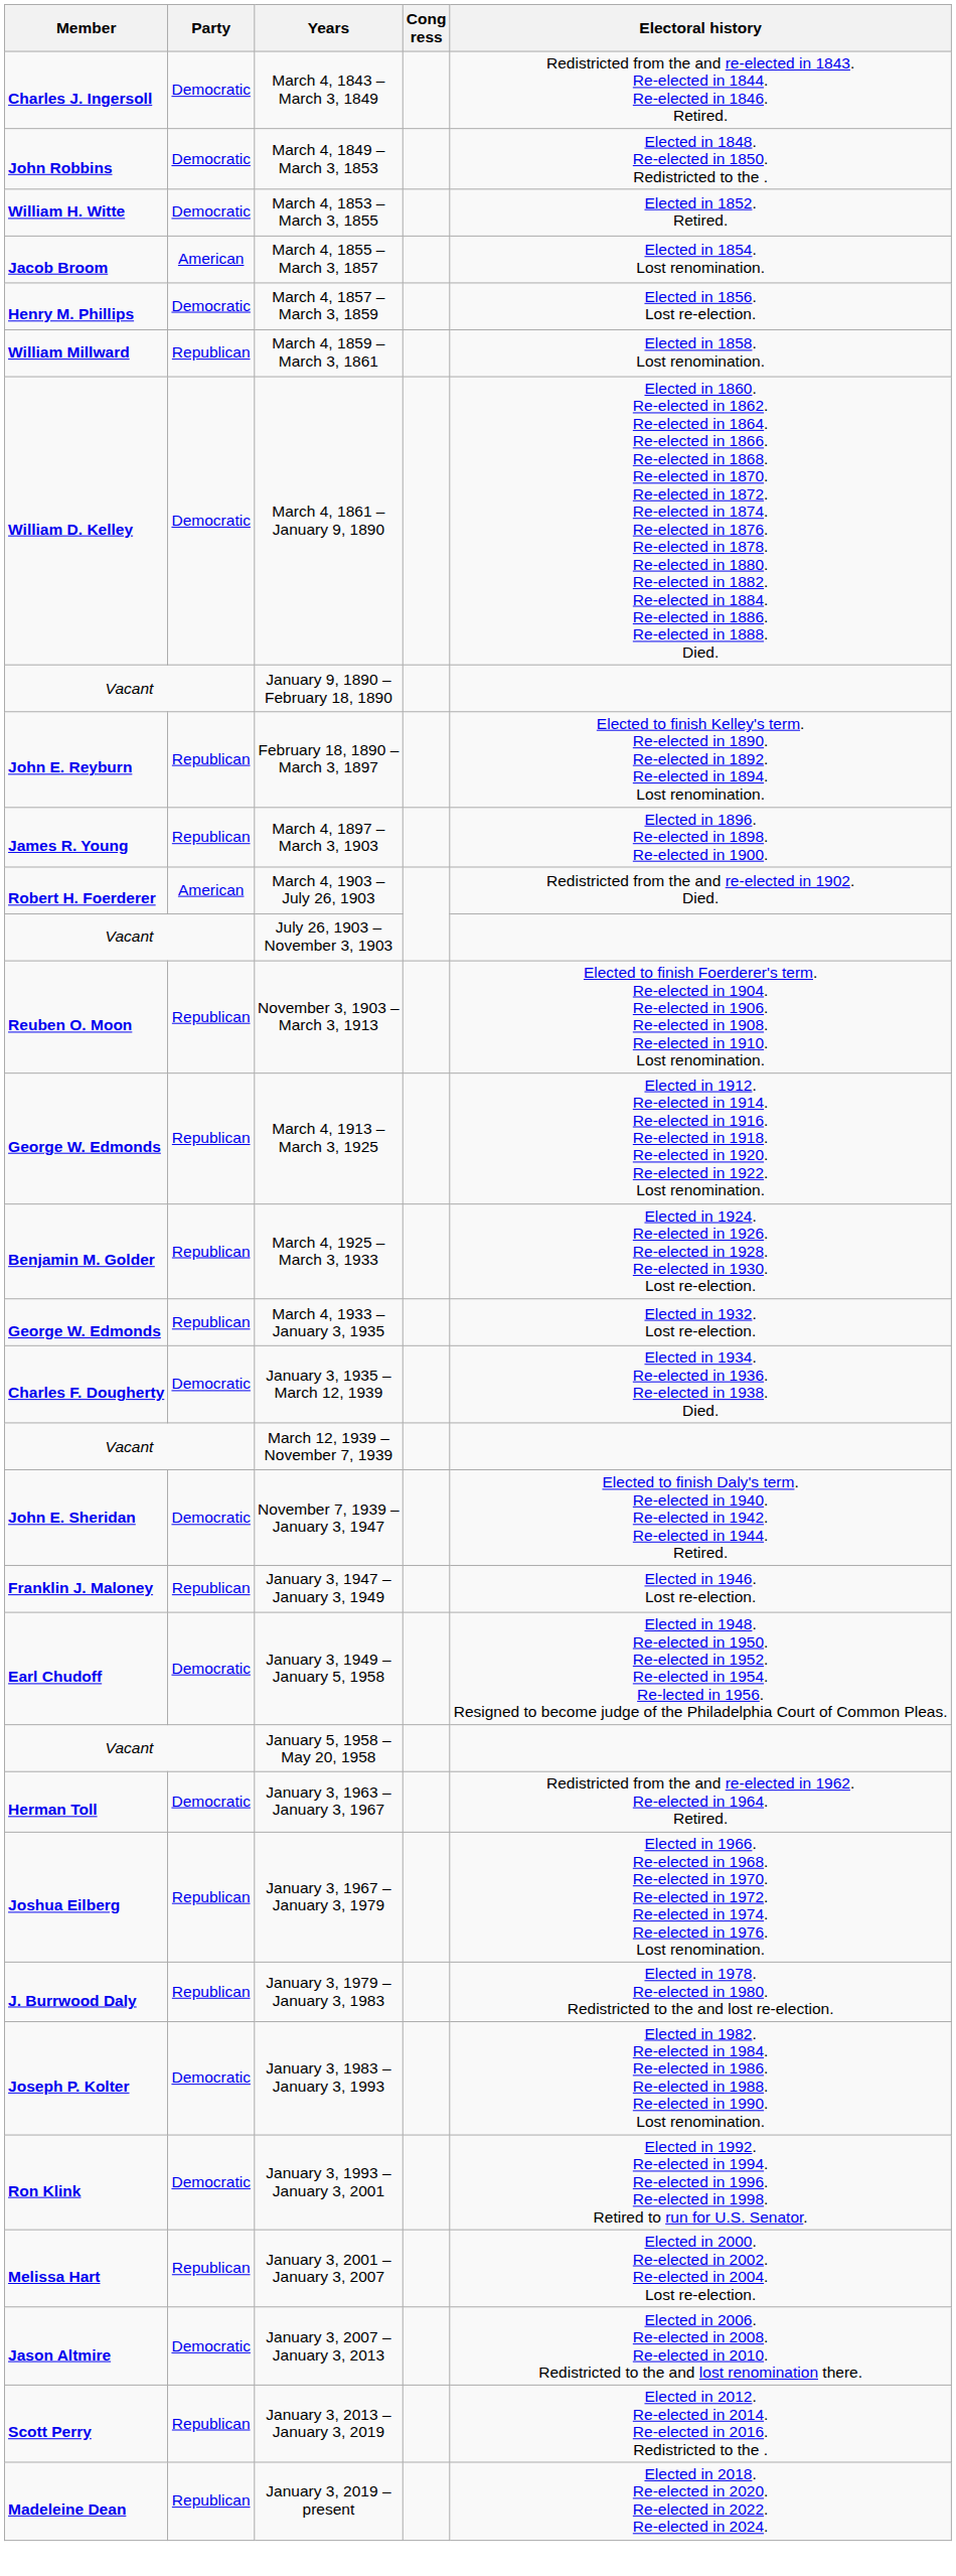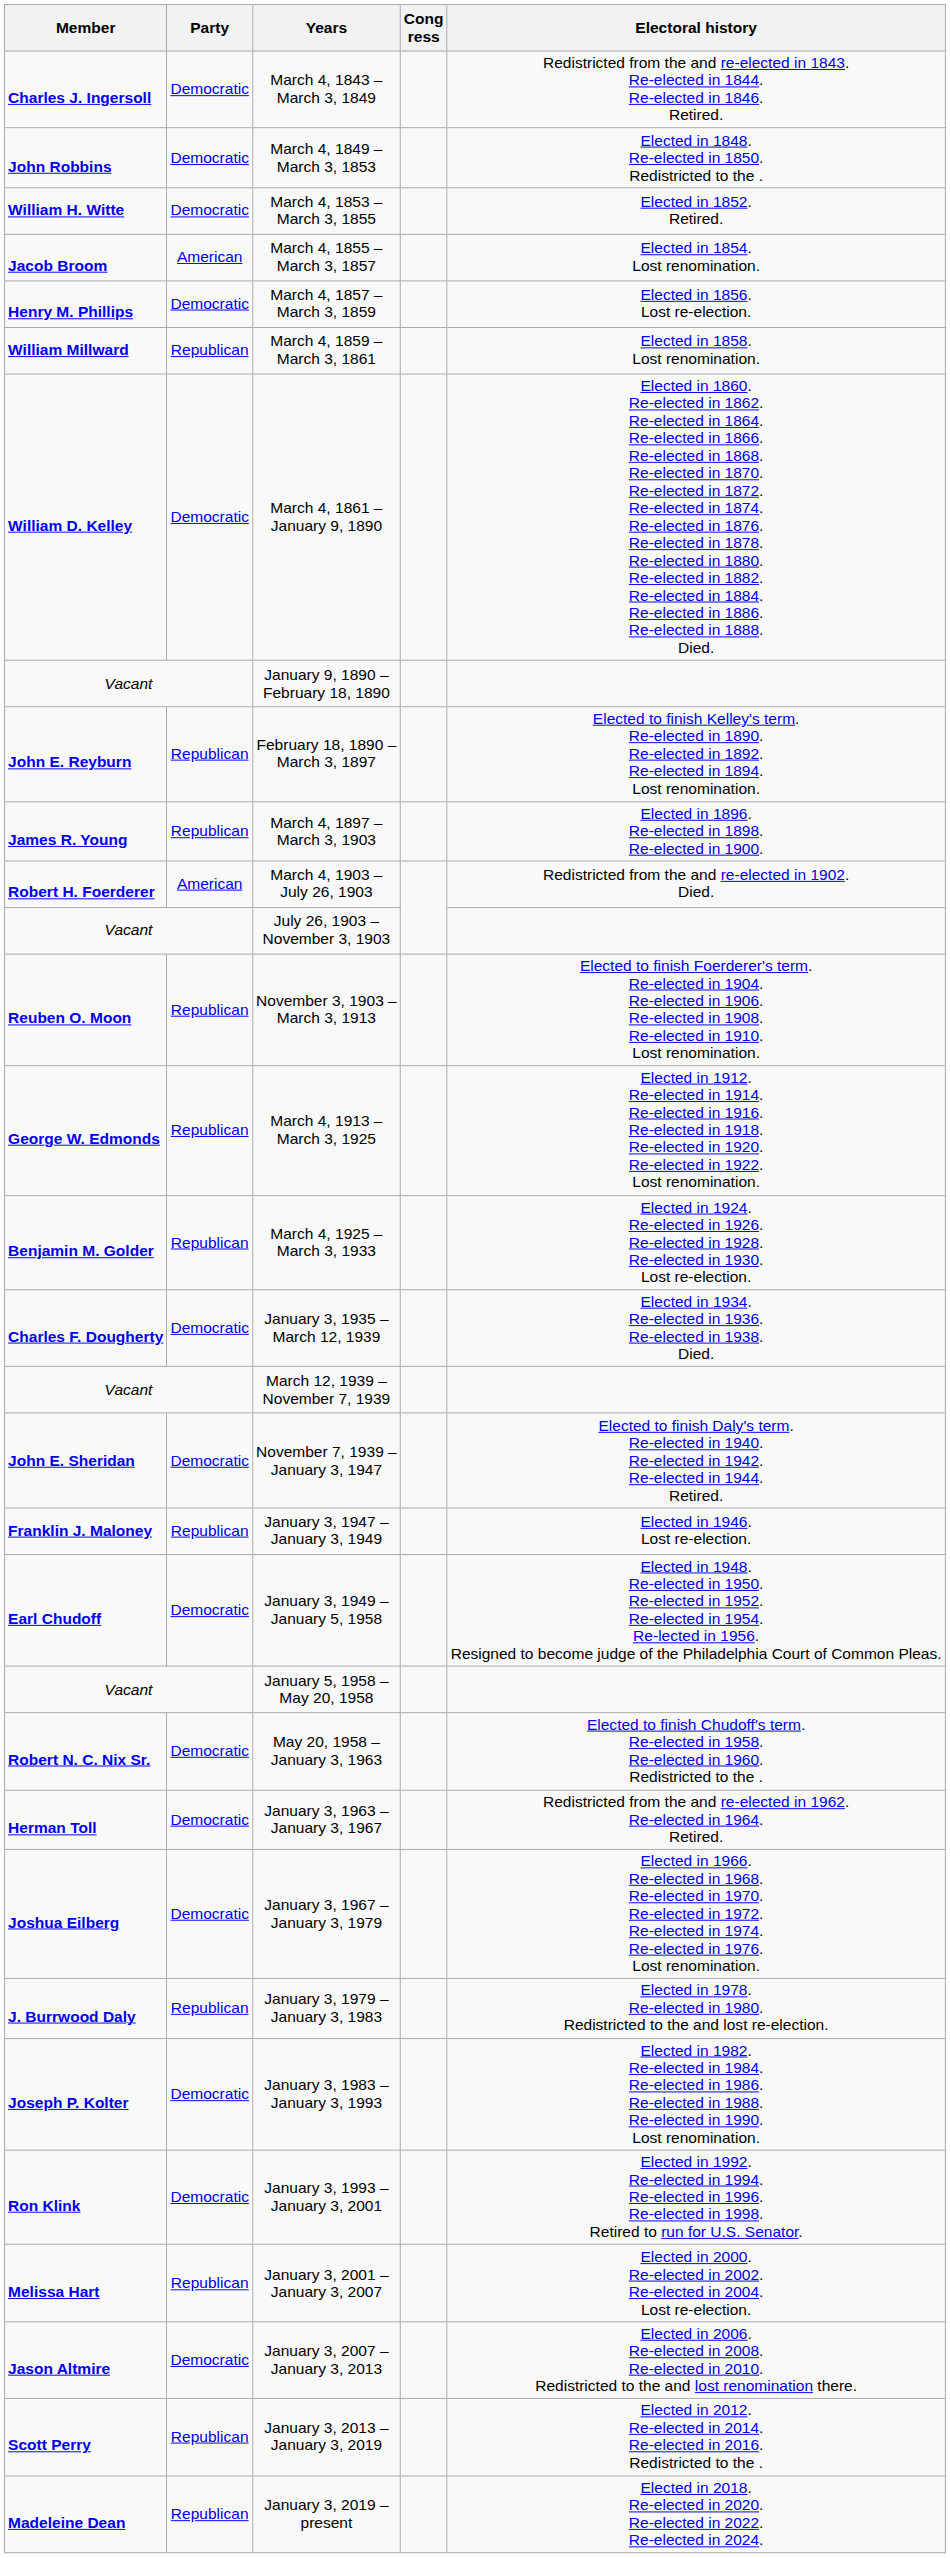 <table class=wikitable style="text-align:center">
 <tr style="height:3em">
 <th>Member</th>
 <th>Party</th>
 <th>Years</th>
 <th>Cong<br>ress</th>
 <th>Electoral history</th>
 </tr>
 <tr style="height:3em">
 <td align=left><br><strong><a href='#'>Charles J. Ingersoll</a></strong><br></td>
 <td><a href='#'>Democratic</a></td>
 <td nowrap>March 4, 1843 –<br>March 3, 1849</td>
 <td></td>
 <td>Redistricted from the  and <a href='#'>re-elected in 1843</a>.<br><a href='#'>Re-elected in 1844</a>.<br><a href='#'>Re-elected in 1846</a>.<br>Retired.</td>
 </tr>
 <tr style="height:3em">
 <td align=left><br><strong><a href='#'>John Robbins</a></strong><br></td>
 <td><a href='#'>Democratic</a></td>
 <td nowrap>March 4, 1849 –<br>March 3, 1853</td>
 <td></td>
 <td><a href='#'>Elected in 1848</a>.<br><a href='#'>Re-elected in 1850</a>.<br>Redistricted to the .</td>
 </tr>
 <tr style="height:3em">
 <td align=left><strong><a href='#'>William H. Witte</a></strong><br></td>
 <td><a href='#'>Democratic</a></td>
 <td nowrap>March 4, 1853 –<br>March 3, 1855</td>
 <td></td>
 <td><a href='#'>Elected in 1852</a>.<br>Retired.</td>
 </tr>
 <tr style="height:3em">
 <td align=left><br><strong><a href='#'>Jacob Broom</a></strong><br></td>
 <td><a href='#'>American</a></td>
 <td nowrap>March 4, 1855 –<br>March 3, 1857</td>
 <td></td>
 <td><a href='#'>Elected in 1854</a>.<br>Lost renomination.</td>
 </tr>
 <tr style="height:3em">
 <td align=left><br><strong><a href='#'>Henry M. Phillips</a></strong><br></td>
 <td><a href='#'>Democratic</a></td>
 <td nowrap>March 4, 1857 –<br>March 3, 1859</td>
 <td></td>
 <td><a href='#'>Elected in 1856</a>.<br>Lost re-election.</td>
 </tr>
 <tr style="height:3em">
 <td align=left><strong><a href='#'>William Millward</a></strong><br></td>
 <td><a href='#'>Republican</a></td>
 <td nowrap>March 4, 1859 –<br>March 3, 1861</td>
 <td></td>
 <td><a href='#'>Elected in 1858</a>.<br>Lost renomination.</td>
 </tr>
 <tr style="height:3em">
 <td align=left><br><strong><a href='#'>William D. Kelley</a></strong><br></td>
 <td><a href='#'>Democratic</a></td>
 <td nowrap>March 4, 1861 –<br>January 9, 1890</td>
 <td></td>
 <td><a href='#'>Elected in 1860</a>.<br><a href='#'>Re-elected in 1862</a>.<br><a href='#'>Re-elected in 1864</a>.<br><a href='#'>Re-elected in 1866</a>.<br><a href='#'>Re-elected in 1868</a>.<br><a href='#'>Re-elected in 1870</a>.<br><a href='#'>Re-elected in 1872</a>.<br><a href='#'>Re-elected in 1874</a>.<br><a href='#'>Re-elected in 1876</a>.<br><a href='#'>Re-elected in 1878</a>.<br><a href='#'>Re-elected in 1880</a>.<br><a href='#'>Re-elected in 1882</a>.<br><a href='#'>Re-elected in 1884</a>.<br><a href='#'>Re-elected in 1886</a>.<br><a href='#'>Re-elected in 1888</a>.<br>Died.</td>
 </tr>
 <tr style="height:3em">
 <td colspan=2><em>Vacant</em></td>
 <td nowrap>January 9, 1890 –<br>February 18, 1890</td>
 <td></td>
 <td></td>
 </tr>
 <tr style="height:3em">
 <td align=left><br><strong><a href='#'>John E. Reyburn</a></strong><br></td>
 <td><a href='#'>Republican</a></td>
 <td nowrap>February 18, 1890 –<br>March 3, 1897</td>
 <td></td>
 <td><a href='#'>Elected to finish Kelley's term</a>.<br><a href='#'>Re-elected in 1890</a>.<br><a href='#'>Re-elected in 1892</a>.<br><a href='#'>Re-elected in 1894</a>.<br>Lost renomination.</td>
 </tr>
 <tr style="height:3em">
 <td align=left><br><strong><a href='#'>James R. Young</a></strong><br></td>
 <td><a href='#'>Republican</a></td>
 <td nowrap>March 4, 1897 –<br>March 3, 1903</td>
 <td></td>
 <td><a href='#'>Elected in 1896</a>.<br><a href='#'>Re-elected in 1898</a>.<br><a href='#'>Re-elected in 1900</a>.<br></td>
 </tr>
 <tr style="height:3em">
 <td align=left><br><strong><a href='#'>Robert H. Foerderer</a></strong><br></td>
 <td><a href='#'>American</a></td>
 <td nowrap>March 4, 1903 –<br>July 26, 1903</td>
 <td rowspan=2></td>
 <td>Redistricted from the  and <a href='#'>re-elected in 1902</a>.<br>Died.</td>
 </tr>
 <tr style="height:3em">
 <td colspan=2><em>Vacant</em></td>
 <td nowrap>July 26, 1903 –<br>November 3, 1903</td>
 <td></td>
 </tr>
 <tr style="height:3em">
 <td align=left><br><strong><a href='#'>Reuben O. Moon</a></strong><br></td>
 <td><a href='#'>Republican</a></td>
 <td nowrap>November 3, 1903 –<br>March 3, 1913</td>
 <td></td>
 <td><a href='#'>Elected to finish Foerderer's term</a>.<br><a href='#'>Re-elected in 1904</a>.<br><a href='#'>Re-elected in 1906</a>.<br><a href='#'>Re-elected in 1908</a>.<br><a href='#'>Re-elected in 1910</a>.<br>Lost renomination.</td>
 </tr>
 <tr style="height:3em">
 <td align=left><br><strong><a href='#'>George W. Edmonds</a></strong><br></td>
 <td><a href='#'>Republican</a></td>
 <td nowrap>March 4, 1913 –<br>March 3, 1925</td>
 <td></td>
 <td><a href='#'>Elected in 1912</a>.<br><a href='#'>Re-elected in 1914</a>.<br><a href='#'>Re-elected in 1916</a>.<br><a href='#'>Re-elected in 1918</a>.<br><a href='#'>Re-elected in 1920</a>.<br><a href='#'>Re-elected in 1922</a>.<br>Lost renomination.</td>
 </tr>
 <tr style="height:3em">
 <td align=left><br><strong><a href='#'>Benjamin M. Golder</a></strong><br></td>
 <td><a href='#'>Republican</a></td>
 <td nowrap>March 4, 1925 –<br>March 3, 1933</td>
 <td></td>
 <td><a href='#'>Elected in 1924</a>.<br><a href='#'>Re-elected in 1926</a>.<br><a href='#'>Re-elected in 1928</a>.<br><a href='#'>Re-elected in 1930</a>.<br>Lost re-election.</td>
 </tr>
 <tr style="height:3em">
-<td align=left><br><strong><a href='#'>George W. Edmonds</a></strong><br></td>
-<td><a href='#'>Republican</a></td>
-<td nowrap>March 4, 1933 –<br>January 3, 1935</td>
-<td></td>
-<td><a href='#'>Elected in 1932</a>.<br>Lost re-election.</td>
-</tr>
-<tr style="height:3em">
 <td align=left><br><strong><a href='#'>Charles F. Dougherty</a></strong><br></td>
 <td><a href='#'>Democratic</a></td>
 <td nowrap>January 3, 1935 –<br>March 12, 1939</td>
 <td></td>
 <td><a href='#'>Elected in 1934</a>.<br><a href='#'>Re-elected in 1936</a>.<br><a href='#'>Re-elected in 1938</a>.<br>Died.</td>
 </tr>
 <tr style="height:3em">
 <td colspan=2><em>Vacant</em></td>
 <td nowrap>March 12, 1939 –<br>November 7, 1939</td>
 <td></td>
 <td></td>
 </tr>
 <tr style="height:3em">
 <td align=left><strong><a href='#'>John E. Sheridan</a></strong><br></td>
 <td><a href='#'>Democratic</a></td>
 <td nowrap>November 7, 1939 –<br>January 3, 1947</td>
 <td></td>
 <td><a href='#'>Elected to finish Daly's term</a>.<br><a href='#'>Re-elected in 1940</a>.<br><a href='#'>Re-elected in 1942</a>.<br><a href='#'>Re-elected in 1944</a>.<br>Retired.</td>
 </tr>
 <tr style="height:3em">
 <td align=left><strong><a href='#'>Franklin J. Maloney</a></strong><br></td>
 <td><a href='#'>Republican</a></td>
 <td nowrap>January 3, 1947 –<br>January 3, 1949</td>
 <td></td>
 <td><a href='#'>Elected in 1946</a>.<br>Lost re-election.</td>
 </tr>
 <tr style="height:3em">
 <td align=left><br><strong><a href='#'>Earl Chudoff</a></strong><br></td>
 <td><a href='#'>Democratic</a></td>
 <td nowrap>January 3, 1949 –<br>January 5, 1958</td>
 <td></td>
 <td><a href='#'>Elected in 1948</a>.<br><a href='#'>Re-elected in 1950</a>.<br><a href='#'>Re-elected in 1952</a>.<br><a href='#'>Re-elected in 1954</a>.<br><a href='#'>Re-lected in 1956</a>.<br>Resigned to become judge of the Philadelphia Court of Common Pleas.</td>
 </tr>
 <tr style="height:3em">
 <td colspan=2><em>Vacant</em></td>
 <td nowrap>January 5, 1958 –<br>May 20, 1958</td>
 <td></td>
 <td></td>
 </tr>
 <tr style="height:3em">
+<td align=left><br><strong><a href='#'>Robert N. C. Nix Sr.</a></strong><br></td>
+<td><a href='#'>Democratic</a></td>
+<td nowrap>May 20, 1958 –<br>January 3, 1963</td>
+<td></td>
+<td><a href='#'>Elected to finish Chudoff's term</a>.<br><a href='#'>Re-elected in 1958</a>.<br><a href='#'>Re-elected in 1960</a>.<br>Redistricted to the .</td>
+</tr>
+<tr style="height:3em">
 <td align=left><br><strong><a href='#'>Herman Toll</a></strong><br></td>
 <td><a href='#'>Democratic</a></td>
 <td nowrap>January 3, 1963 –<br>January 3, 1967</td>
 <td></td>
 <td>Redistricted from the  and <a href='#'>re-elected in 1962</a>.<br><a href='#'>Re-elected in 1964</a>.<br>Retired.</td>
 </tr>
 <tr style="height:3em">
 <td align=left><br><strong><a href='#'>Joshua Eilberg</a></strong><br></td>
-<td><a href='#'>Republican</a></td>
+<td><a href='#'>Democratic</a></td>
 <td nowrap>January 3, 1967 –<br>January 3, 1979</td>
 <td></td>
 <td><a href='#'>Elected in 1966</a>.<br><a href='#'>Re-elected in 1968</a>.<br><a href='#'>Re-elected in 1970</a>.<br><a href='#'>Re-elected in 1972</a>.<br><a href='#'>Re-elected in 1974</a>.<br><a href='#'>Re-elected in 1976</a>.<br>Lost renomination.</td>
 </tr>
 <tr style="height:3em">
 <td align=left><br><strong><a href='#'>J. Burrwood Daly</a></strong><br></td>
 <td><a href='#'>Republican</a></td>
 <td nowrap>January 3, 1979 –<br>January 3, 1983</td>
 <td></td>
 <td><a href='#'>Elected in 1978</a>.<br><a href='#'>Re-elected in 1980</a>.<br>Redistricted to the  and lost re-election.</td>
 </tr>
 <tr style="height:3em">
 <td align=left><br><strong><a href='#'>Joseph P. Kolter</a></strong><br></td>
 <td><a href='#'>Democratic</a></td>
 <td nowrap>January 3, 1983 –<br>January 3, 1993</td>
 <td></td>
 <td><a href='#'>Elected in 1982</a>.<br><a href='#'>Re-elected in 1984</a>.<br><a href='#'>Re-elected in 1986</a>.<br><a href='#'>Re-elected in 1988</a>.<br><a href='#'>Re-elected in 1990</a>.<br>Lost renomination.</td>
 </tr>
 <tr style="height:3em">
 <td align=left><br><strong><a href='#'>Ron Klink</a></strong><br></td>
 <td><a href='#'>Democratic</a></td>
 <td nowrap>January 3, 1993 –<br>January 3, 2001</td>
 <td></td>
 <td><a href='#'>Elected in 1992</a>.<br><a href='#'>Re-elected in 1994</a>.<br><a href='#'>Re-elected in 1996</a>.<br><a href='#'>Re-elected in 1998</a>.<br>Retired to <a href='#'>run for U.S. Senator</a>.</td>
 </tr>
 <tr style="height:3em">
 <td align=left><br><strong><a href='#'>Melissa Hart</a></strong><br></td>
 <td><a href='#'>Republican</a></td>
 <td nowrap>January 3, 2001 –<br>January 3, 2007</td>
 <td></td>
 <td><a href='#'>Elected in 2000</a>.<br><a href='#'>Re-elected in 2002</a>.<br><a href='#'>Re-elected in 2004</a>.<br>Lost re-election.</td>
 </tr>
 <tr style="height:3em">
 <td align=left><br><strong><a href='#'>Jason Altmire</a></strong><br></td>
 <td><a href='#'>Democratic</a></td>
 <td nowrap>January 3, 2007 –<br>January 3, 2013</td>
 <td></td>
 <td><a href='#'>Elected in 2006</a>.<br><a href='#'>Re-elected in 2008</a>.<br><a href='#'>Re-elected in 2010</a>.<br>Redistricted to the  and <a href='#'>lost renomination</a> there.</td>
 </tr>
 <tr style="height:3em">
 <td align=left><br><strong><a href='#'>Scott Perry</a></strong><br></td>
 <td><a href='#'>Republican</a></td>
 <td nowrap>January 3, 2013 –<br>January 3, 2019</td>
 <td></td>
 <td><a href='#'>Elected in 2012</a>.<br><a href='#'>Re-elected in 2014</a>.<br><a href='#'>Re-elected in 2016</a>.<br>Redistricted to the .</td>
 </tr>
 <tr style="height:3em">
 <td align=left><br><strong><a href='#'>Madeleine Dean</a></strong><br></td>
 <td><a href='#'>Republican</a></td>
 <td nowrap>January 3, 2019 –<br>present</td>
 <td></td>
 <td><a href='#'>Elected in 2018</a>.<br><a href='#'>Re-elected in 2020</a>.<br><a href='#'>Re-elected in 2022</a>.<br><a href='#'>Re-elected in 2024</a>.</td>
 </tr>
 </table>
